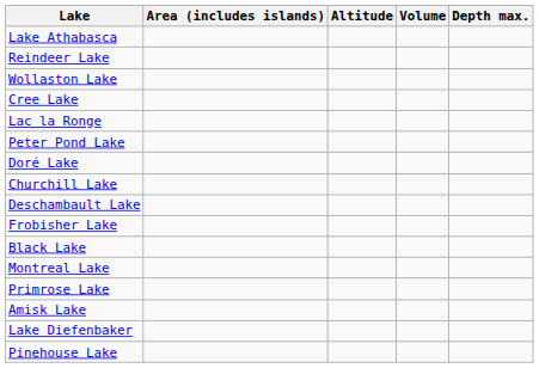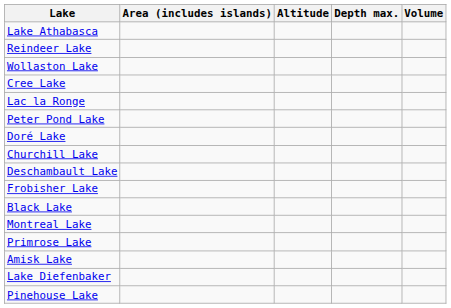 <table class="wikitable sortable">
 <tr>
 <th>Lake</th>
 <th>Area (includes islands)</th>
 <th>Altitude</th>
+<th>Depth max.</th>
 <th>Volume</th>
-<th>Depth max.</th>
 </tr>
 <tr>
 <td><a href='#'>Lake Athabasca</a></td>
 <td style="text-align: right"></td>
 <td style="text-align: right"></td>
 <td style="text-align: right"></td>
 <td style="text-align: right"></td>
 </tr>
 <tr>
 <td><a href='#'>Reindeer Lake</a></td>
 <td style="text-align: right"></td>
 <td style="text-align: right"></td>
 <td style="text-align: right"></td>
 <td style="text-align: right"></td>
 </tr>
 <tr>
 <td><a href='#'>Wollaston Lake</a></td>
 <td style="text-align: right"></td>
 <td style="text-align: right"></td>
 <td style="text-align: right"></td>
 <td style="text-align: right"></td>
 </tr>
 <tr>
 <td><a href='#'>Cree Lake</a></td>
 <td style="text-align: right"></td>
 <td style="text-align: right"></td>
 <td style="text-align: right"></td>
 <td style="text-align: right"></td>
 </tr>
 <tr>
 <td><a href='#'>Lac la Ronge</a></td>
 <td style="text-align: right"></td>
 <td style="text-align: right"></td>
 <td style="text-align: right"></td>
 <td style="text-align: right"></td>
 </tr>
 <tr>
 <td><a href='#'>Peter Pond Lake</a></td>
 <td style="text-align: right"></td>
 <td style="text-align: right"></td>
 <td style="text-align: right"></td>
 <td style="text-align: right"></td>
 </tr>
 <tr>
 <td><a href='#'>Doré Lake</a></td>
 <td style="text-align: right"></td>
 <td style="text-align: right"></td>
 <td style="text-align: right"></td>
 <td style="text-align: right"></td>
 </tr>
 <tr>
 <td><a href='#'>Churchill Lake</a></td>
 <td style="text-align: right"></td>
 <td style="text-align: right"></td>
 <td style="text-align: right"></td>
 <td style="text-align: right"></td>
 </tr>
 <tr>
 <td><a href='#'>Deschambault Lake</a></td>
 <td style="text-align: right"></td>
 <td style="text-align: right"></td>
 <td style="text-align: right"></td>
 <td style="text-align: right"></td>
 </tr>
 <tr>
 <td><a href='#'>Frobisher Lake</a></td>
 <td style="text-align: right"></td>
 <td style="text-align: right"></td>
 <td style="text-align: right"></td>
 <td style="text-align: right"></td>
 </tr>
 <tr>
 <td><a href='#'>Black Lake</a></td>
 <td style="text-align: right"></td>
 <td style="text-align: right"></td>
 <td style="text-align: right"></td>
 <td style="text-align: right"></td>
 </tr>
 <tr>
 <td><a href='#'>Montreal Lake</a></td>
 <td style="text-align: right"></td>
 <td style="text-align: right"></td>
 <td style="text-align: right"></td>
 <td style="text-align: right"></td>
 </tr>
 <tr>
 <td><a href='#'>Primrose Lake</a></td>
 <td style="text-align: right"></td>
 <td style="text-align: right"></td>
 <td style="text-align: right"></td>
 <td style="text-align: right"></td>
 </tr>
 <tr>
 <td><a href='#'>Amisk Lake</a></td>
 <td style="text-align: right"></td>
 <td style="text-align: right"></td>
 <td style="text-align: right"></td>
 <td style="text-align: right"></td>
 </tr>
 <tr>
 <td><a href='#'>Lake Diefenbaker</a></td>
 <td style="text-align: right"></td>
 <td style="text-align: right"></td>
 <td style="text-align: right"></td>
 <td style="text-align: right"></td>
 </tr>
 <tr>
 <td><a href='#'>Pinehouse Lake</a></td>
 <td style="text-align: right"></td>
 <td style="text-align: right"></td>
 <td style="text-align: right"></td>
 <td style="text-align: right"></td>
 </tr>
 </table>
